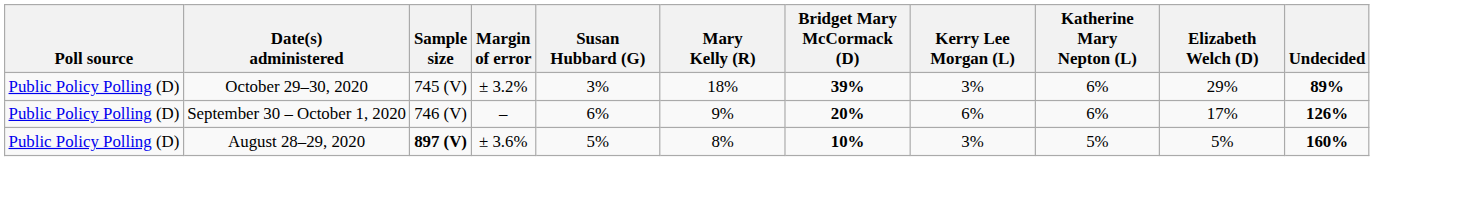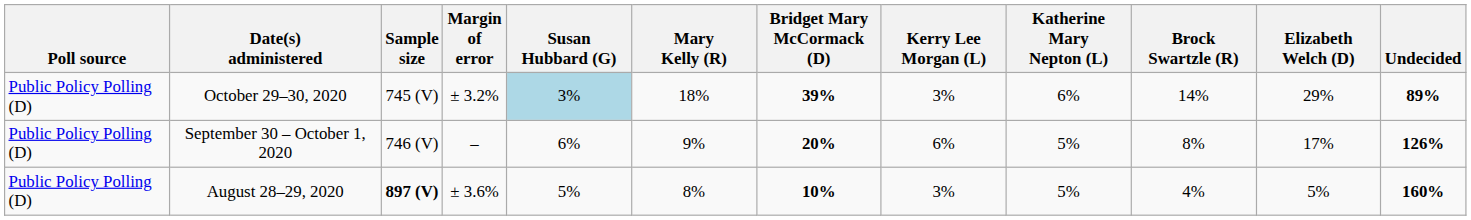 <table class="wikitable" style="font-size:90%;text-align:center;">
 <tr valign=bottom>
 <th>Poll source</th>
 <th>Date(s)<br>administered</th>
 <th>Sample<br>size</th>
 <th>Margin<br>of error</th>
 <th style="width:100px;">Susan<br>Hubbard (G)</th>
 <th style="width:100px;">Mary<br>Kelly (R)</th>
 <th style="width:100px;">Bridget Mary<br>McCormack (D)</th>
 <th style="width:100px;">Kerry Lee<br>Morgan (L)</th>
 <th style="width:100px;">Katherine Mary<br>Nepton (L)</th>
+<th style="width:100px;">Brock<br>Swartzle (R)</th>
 <th style="width:100px;">Elizabeth<br>Welch (D)</th>
 <th>Undecided</th>
 </tr>
 <tr>
 <td style="text-align:left;"><a href='#'>Public Policy Polling</a> (D)</td>
 <td>October 29–30, 2020</td>
 <td>745 (V)</td>
 <td>± 3.2%</td>
-<td>3%</td>
+<td style="background: lightblue;">3%</td>
 <td>18%</td>
 <td><strong>39%</strong></td>
 <td>3%</td>
 <td>6%</td>
+<td>14%</td>
 <td>29%</td>
 <td><strong>89%</strong></td>
 </tr>
 <tr>
 <td style="text-align:left;"><a href='#'>Public Policy Polling</a> (D)</td>
 <td>September 30 – October 1, 2020</td>
 <td>746 (V)</td>
 <td>–</td>
 <td>6%</td>
 <td>9%</td>
 <td><strong>20%</strong></td>
 <td>6%</td>
-<td>6%</td>
+<td>5%</td>
+<td>8%</td>
 <td>17%</td>
 <td><strong>126%</strong></td>
 </tr>
 <tr>
 <td style="text-align:left;"><a href='#'>Public Policy Polling</a> (D)</td>
 <td>August 28–29, 2020</td>
 <td><strong>897 (V)</strong></td>
 <td>± 3.6%</td>
 <td>5%</td>
 <td>8%</td>
 <td><strong>10%</strong></td>
 <td>3%</td>
 <td>5%</td>
+<td>4%</td>
 <td>5%</td>
 <td><strong>160%</strong></td>
 </tr>
 </table>
